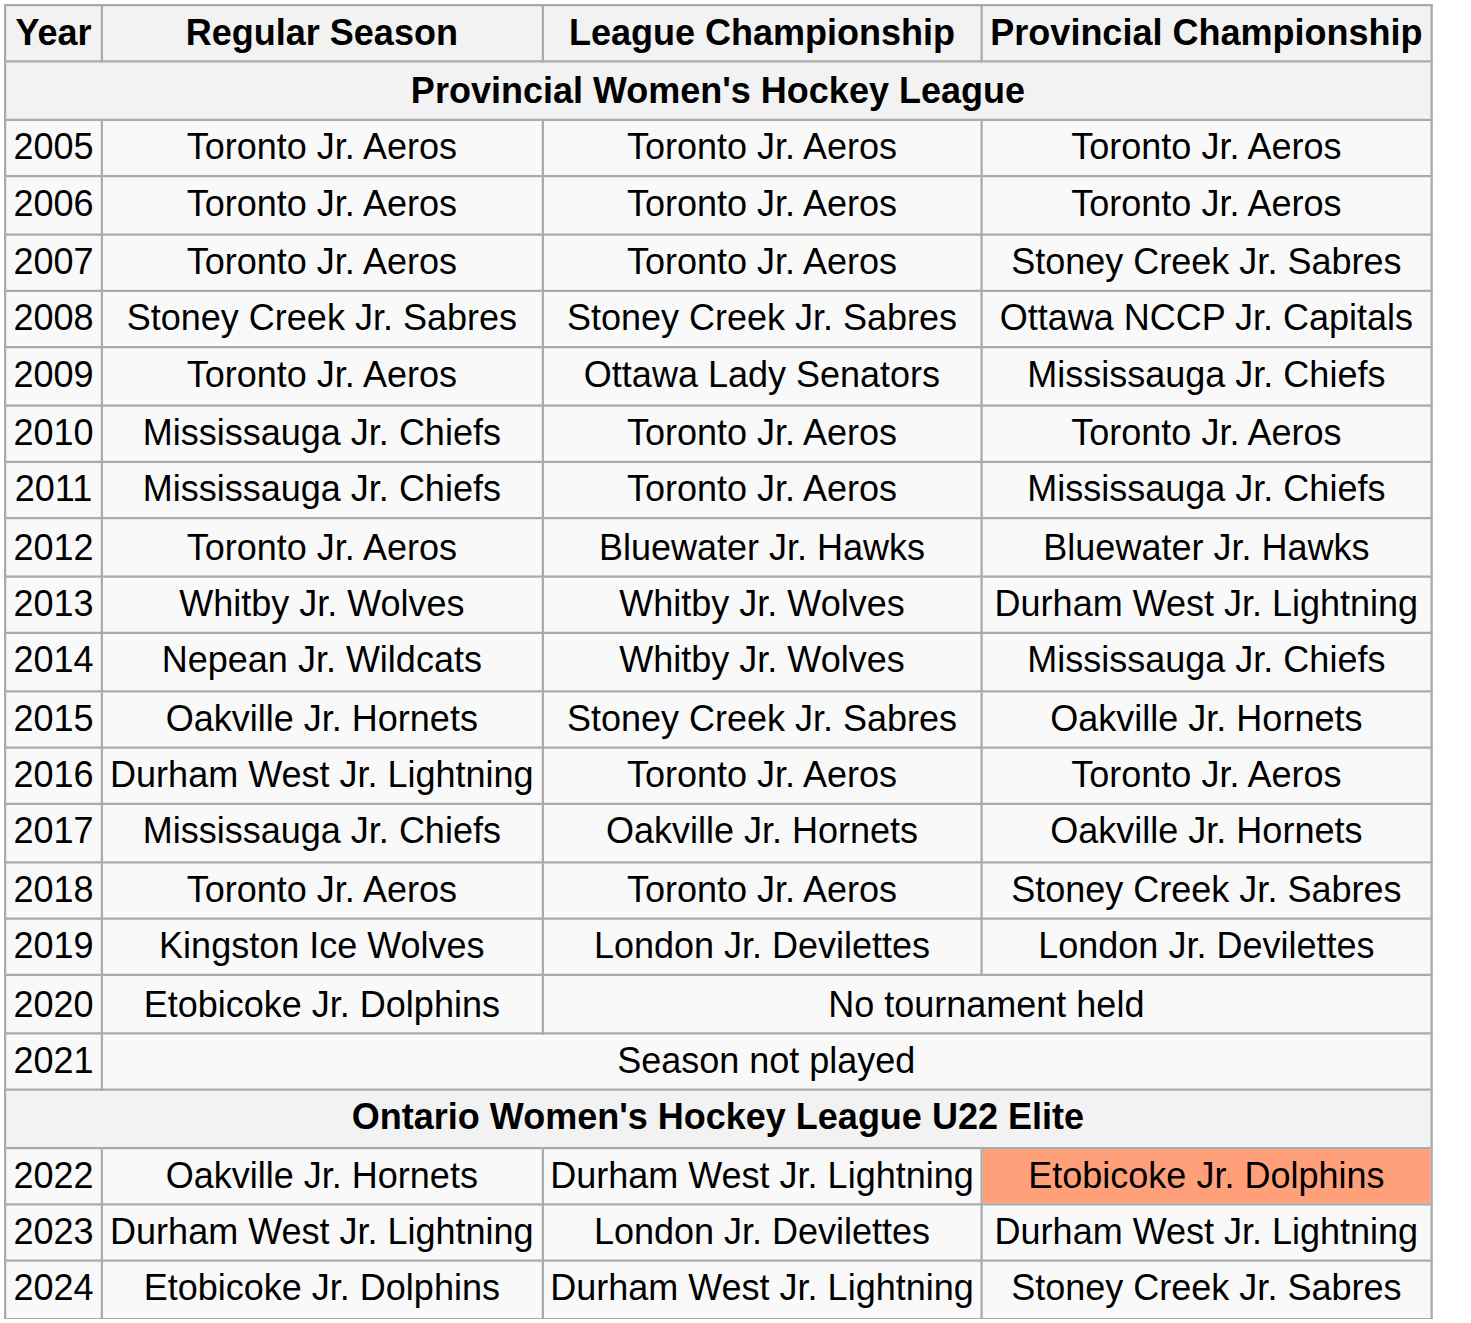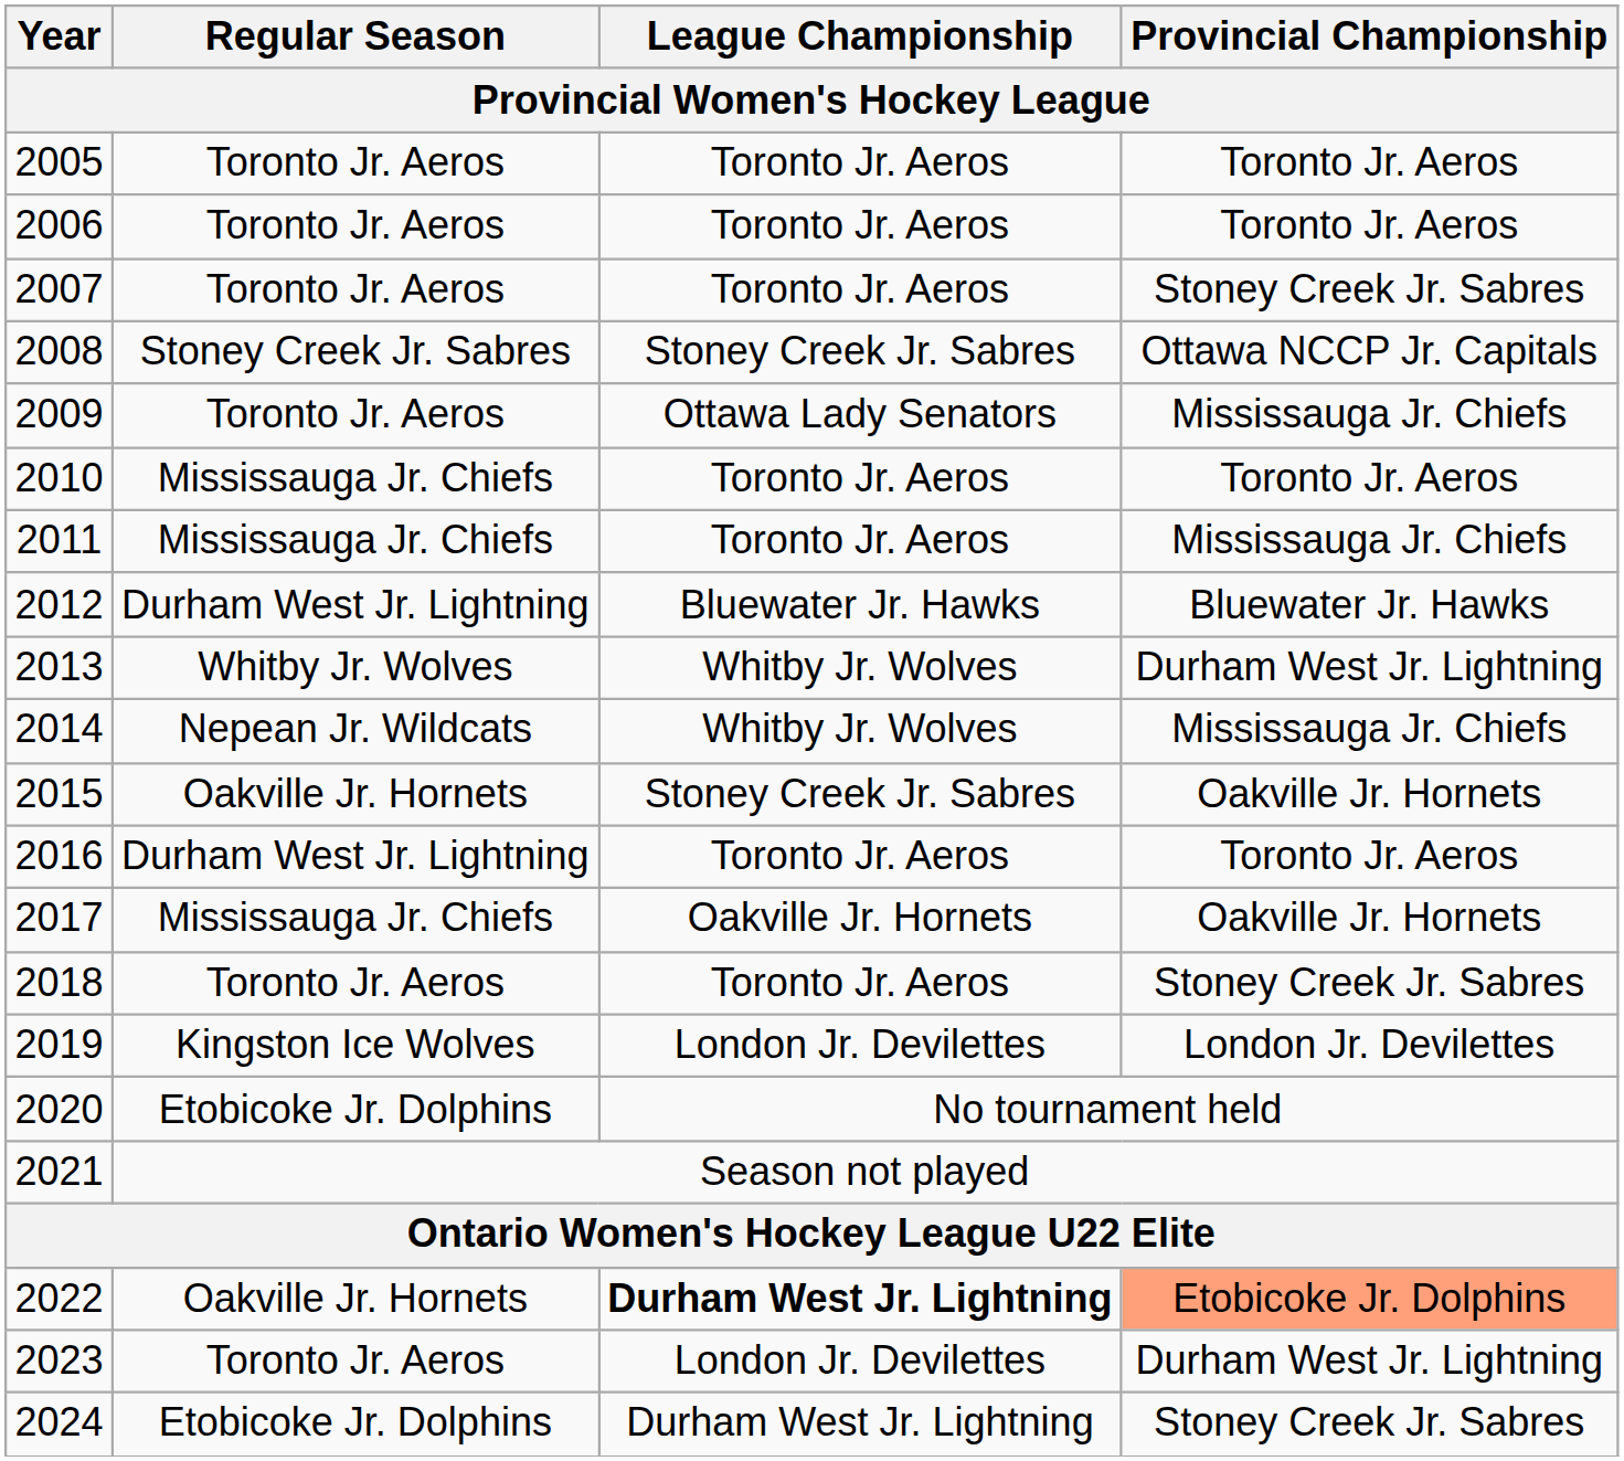 <table class="wikitable" style="text-align:center;">
 <tr>
 <th>Year</th>
 <th>Regular Season</th>
 <th>League Championship</th>
 <th>Provincial Championship</th>
 </tr>
 <tr>
 <th colspan="4">Provincial Women's Hockey League</th>
 </tr>
 <tr>
 <td>2005</td>
 <td>Toronto Jr. Aeros</td>
 <td>Toronto Jr. Aeros</td>
 <td>Toronto Jr. Aeros</td>
 </tr>
 <tr>
 <td>2006</td>
 <td>Toronto Jr. Aeros</td>
 <td>Toronto Jr. Aeros</td>
 <td>Toronto Jr. Aeros</td>
 </tr>
 <tr>
 <td>2007</td>
 <td>Toronto Jr. Aeros</td>
 <td>Toronto Jr. Aeros</td>
 <td>Stoney Creek Jr. Sabres</td>
 </tr>
 <tr>
 <td>2008</td>
 <td>Stoney Creek Jr. Sabres</td>
 <td>Stoney Creek Jr. Sabres</td>
 <td>Ottawa NCCP Jr. Capitals</td>
 </tr>
 <tr>
 <td>2009</td>
 <td>Toronto Jr. Aeros</td>
 <td>Ottawa Lady Senators</td>
 <td>Mississauga Jr. Chiefs</td>
 </tr>
 <tr>
 <td>2010</td>
 <td>Mississauga Jr. Chiefs</td>
 <td>Toronto Jr. Aeros</td>
 <td>Toronto Jr. Aeros</td>
 </tr>
 <tr>
 <td>2011</td>
 <td>Mississauga Jr. Chiefs</td>
 <td>Toronto Jr. Aeros</td>
 <td>Mississauga Jr. Chiefs</td>
 </tr>
 <tr>
 <td>2012</td>
-<td>Toronto Jr. Aeros</td>
+<td>Durham West Jr. Lightning</td>
 <td>Bluewater Jr. Hawks</td>
 <td>Bluewater Jr. Hawks</td>
 </tr>
 <tr>
 <td>2013</td>
 <td>Whitby Jr. Wolves</td>
 <td>Whitby Jr. Wolves</td>
 <td>Durham West Jr. Lightning</td>
 </tr>
 <tr>
 <td>2014</td>
 <td>Nepean Jr. Wildcats</td>
 <td>Whitby Jr. Wolves</td>
 <td>Mississauga Jr. Chiefs</td>
 </tr>
 <tr>
 <td>2015</td>
 <td>Oakville Jr. Hornets</td>
 <td>Stoney Creek Jr. Sabres</td>
 <td>Oakville Jr. Hornets</td>
 </tr>
 <tr>
 <td>2016</td>
 <td>Durham West Jr. Lightning</td>
 <td>Toronto Jr. Aeros</td>
 <td>Toronto Jr. Aeros</td>
 </tr>
 <tr>
 <td>2017</td>
 <td>Mississauga Jr. Chiefs</td>
 <td>Oakville Jr. Hornets</td>
 <td>Oakville Jr. Hornets</td>
 </tr>
 <tr>
 <td>2018</td>
 <td>Toronto Jr. Aeros</td>
 <td>Toronto Jr. Aeros</td>
 <td>Stoney Creek Jr. Sabres</td>
 </tr>
 <tr>
 <td>2019</td>
 <td>Kingston Ice Wolves</td>
 <td>London Jr. Devilettes</td>
 <td>London Jr. Devilettes</td>
 </tr>
 <tr>
 <td>2020</td>
 <td>Etobicoke Jr. Dolphins</td>
 <td colspan="2">No tournament held</td>
 </tr>
 <tr>
 <td>2021</td>
 <td colspan="3">Season not played</td>
 </tr>
 <tr>
 <th colspan="4">Ontario Women's Hockey League U22 Elite</th>
 </tr>
 <tr>
 <td>2022</td>
 <td>Oakville Jr. Hornets</td>
-<td>Durham West Jr. Lightning</td>
+<td><strong>Durham West Jr. Lightning</strong></td>
 <td style="background: lightsalmon;">Etobicoke Jr. Dolphins</td>
 </tr>
 <tr>
 <td>2023</td>
-<td>Durham West Jr. Lightning</td>
+<td>Toronto Jr. Aeros</td>
 <td>London Jr. Devilettes</td>
 <td>Durham West Jr. Lightning</td>
 </tr>
 <tr>
 <td>2024</td>
 <td>Etobicoke Jr. Dolphins</td>
 <td>Durham West Jr. Lightning</td>
 <td>Stoney Creek Jr. Sabres</td>
 </tr>
 </table>
